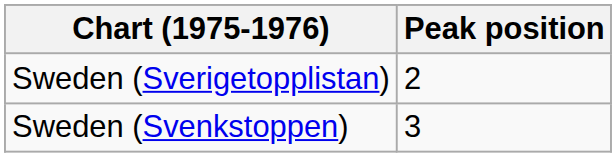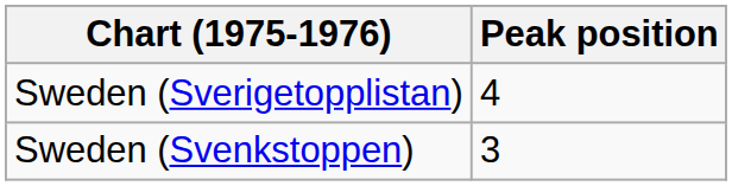 <table class="wikitable">
 <tr>
 <th>Chart (1975-1976)</th>
 <th>Peak position</th>
 </tr>
 <tr>
 <td>Sweden (<a href='#'>Sverigetopplistan</a>)</td>
-<td>2</td>
+<td>4</td>
 </tr>
 <tr>
 <td>Sweden (<a href='#'>Svenkstoppen</a>)</td>
 <td>3</td>
 </tr>
 </table>
